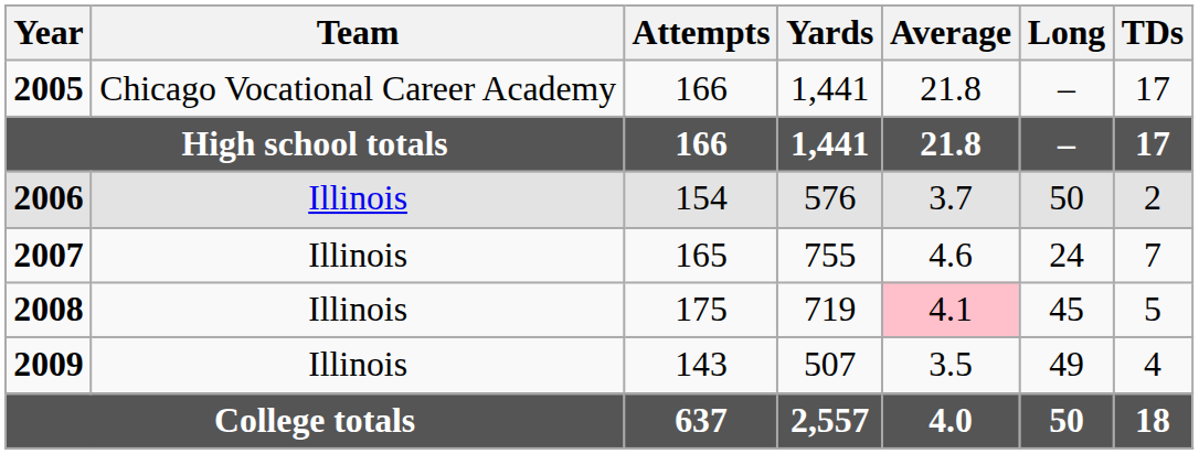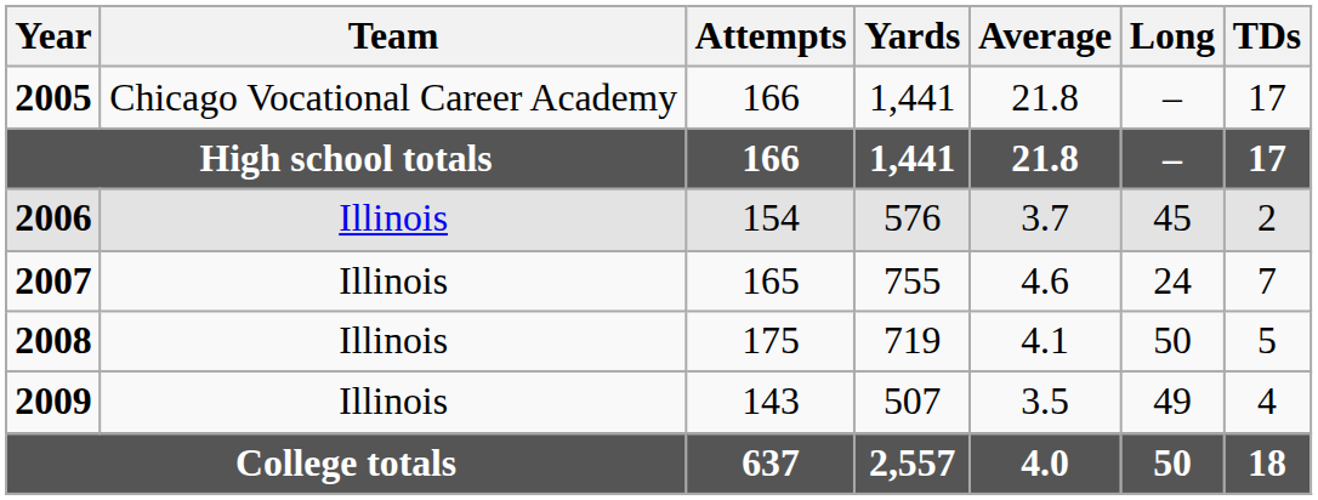 <table class="wikitable" style="text-align:center;">
 <tr>
 <th>Year</th>
 <th>Team</th>
 <th>Attempts</th>
 <th>Yards</th>
 <th>Average</th>
 <th>Long</th>
 <th>TDs</th>
 </tr>
 <tr>
 <td><strong>2005</strong></td>
 <td>Chicago Vocational Career Academy</td>
 <td>166</td>
 <td>1,441</td>
 <td>21.8</td>
 <td>–</td>
 <td>17</td>
 </tr>
 <tr style="background:#555555;font-weight:bold;color:white;">
 <td colspan=2>High school totals</td>
 <td>166</td>
 <td>1,441</td>
 <td>21.8</td>
 <td>–</td>
 <td>17</td>
 </tr>
 <tr style="background:#e3e3e3;">
 <td><strong>2006</strong></td>
 <td><a href='#'>Illinois</a></td>
 <td>154</td>
 <td>576</td>
 <td>3.7</td>
-<td>50</td>
+<td>45</td>
 <td>2</td>
 </tr>
 <tr>
 <td><strong>2007</strong></td>
 <td>Illinois</td>
 <td>165</td>
 <td>755</td>
 <td>4.6</td>
 <td>24</td>
 <td>7</td>
 </tr>
 <tr>
 <td><strong>2008</strong></td>
 <td>Illinois</td>
 <td>175</td>
 <td>719</td>
-<td style="background: pink;">4.1</td>
-<td>45</td>
+<td>4.1</td>
+<td>50</td>
 <td>5</td>
 </tr>
 <tr>
 <td><strong>2009</strong></td>
 <td>Illinois</td>
 <td>143</td>
 <td>507</td>
 <td>3.5</td>
 <td>49</td>
 <td>4</td>
 </tr>
 <tr style="background:#555555;font-weight:bold;color:white;">
 <td colspan=2>College totals</td>
 <td>637</td>
 <td>2,557</td>
 <td>4.0</td>
 <td>50</td>
 <td>18</td>
 </tr>
 <tr style="background:#e3e3e3;">
 </tr>
 </table>
